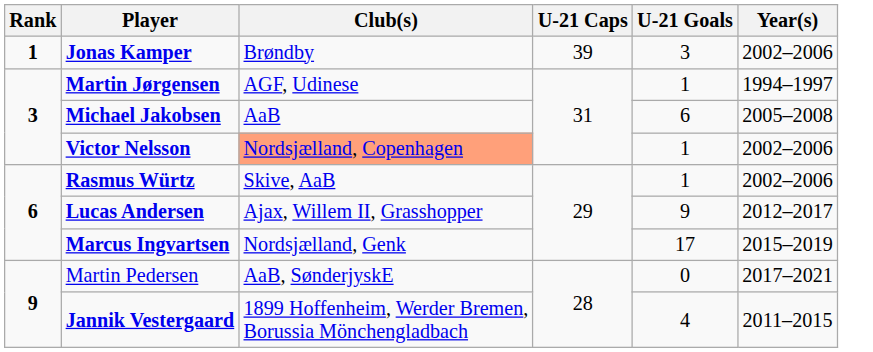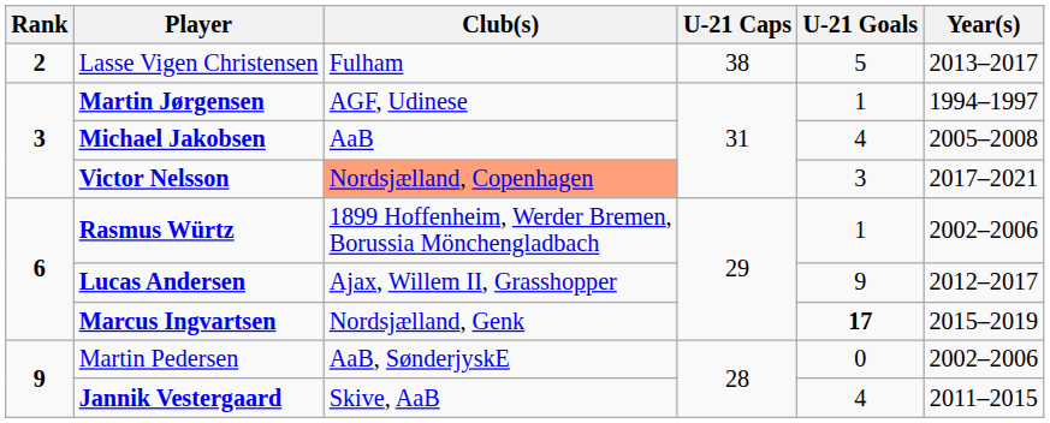 <table class="wikitable">
 <tr>
 <th colspan="1">Rank</th>
 <th rowspan="1">Player</th>
 <th rowspan="1">Club(s)</th>
 <th colspan="1">U-21 Caps</th>
 <th colspan="1">U-21 Goals</th>
 <th colspan="1">Year(s)</th>
 </tr>
 <tr>
-<td align=center 'COMMENTS ADDED FOR EASIER EDITING ---- POS><strong>1</strong></td>
-<td 'NAME><strong><a href='#'>Jonas Kamper</a></strong></td>
-<td 'CLUBS><a href='#'>Brøndby</a></td>
-<td align=center 'CAPS>39</td>
-<td align=center 'GOALS>3</td>
-<td align=center 'YEARS>2002–2006</td>
+<td align=center 'COMMENTS ADDED FOR EASIER EDITING ---- POS><strong>2</strong></td>
+<td 'NAME><a href='#'>Lasse Vigen Christensen</a></td>
+<td 'CLUBS><a href='#'>Fulham</a></td>
+<td align=center 'CAPS>38</td>
+<td align=center 'GOALS>5</td>
+<td align=center 'YEARS>2013–2017</td>
 </tr>
 <tr>
 <td align=center 'COMMENTS ADDED FOR EASIER EDITING ---- rowspan="3" POS><strong>3</strong></td>
 <td 'NAME><strong><a href='#'>Martin Jørgensen</a></strong></td>
 <td 'CLUBS><a href='#'>AGF</a>, <a href='#'>Udinese</a></td>
 <td align=center rowspan="3" 'CAPS>31</td>
 <td align=center 'GOALS>1</td>
 <td align=center 'YEARS>1994–1997</td>
 </tr>
 <tr>
 <td 'NAME><strong><a href='#'>Michael Jakobsen</a></strong></td>
 <td 'CLUBS><a href='#'>AaB</a></td>
-<td align=center 'GOALS>6</td>
+<td align=center 'GOALS>4</td>
 <td align=center 'YEARS>2005–2008</td>
 </tr>
 <tr>
 <td 'NAME><strong><a href='#'>Victor Nelsson</a></strong></td>
 <td 'CLUBS style="background: lightsalmon;"><a href='#'>Nordsjælland</a>, <a href='#'>Copenhagen</a></td>
-<td align=center 'GOALS>1</td>
-<td align=center 'YEARS>2002–2006</td>
+<td align=center 'GOALS>3</td>
+<td align=center 'YEARS>2017–2021</td>
 </tr>
 <tr>
 <td align=center 'COMMENTS ADDED FOR EASIER EDITING ---- rowspan="3" POS><strong>6</strong></td>
 <td 'NAME><strong><a href='#'>Rasmus Würtz</a></strong></td>
-<td 'CLUBS><a href='#'>Skive</a>, <a href='#'>AaB</a></td>
+<td 'CLUBS><a href='#'>1899 Hoffenheim</a>, <a href='#'>Werder Bremen</a>,<br><a href='#'>Borussia Mönchengladbach</a></td>
 <td align=center rowspan="3" 'CAPS>29</td>
 <td align=center 'GOALS>1</td>
 <td align=center 'YEARS>2002–2006</td>
 </tr>
 <tr>
 <td 'NAME><strong><a href='#'>Lucas Andersen</a></strong></td>
 <td 'CLUBS><a href='#'>Ajax</a>, <a href='#'>Willem II</a>, <a href='#'>Grasshopper</a></td>
 <td align=center 'GOALS>9</td>
 <td align=center 'YEARS>2012–2017</td>
 </tr>
 <tr>
 <td 'NAME><strong><a href='#'>Marcus Ingvartsen</a></strong></td>
 <td 'CLUBS><a href='#'>Nordsjælland</a>, <a href='#'>Genk</a></td>
-<td align=center 'GOALS>17</td>
+<td align=center 'GOALS><strong>17</strong></td>
 <td align=center 'YEARS>2015–2019</td>
 </tr>
 <tr>
 <td align=center 'COMMENTS ADDED FOR EASIER EDITING ---- rowspan="2" POS><strong>9</strong></td>
 <td 'NAME><a href='#'>Martin Pedersen</a></td>
 <td 'CLUBS><a href='#'>AaB</a>, <a href='#'>SønderjyskE</a></td>
 <td align=center rowspan="2" 'CAPS>28</td>
 <td align=center 'GOALS>0</td>
-<td align=center 'YEARS>2017–2021</td>
+<td align=center 'YEARS>2002–2006</td>
 </tr>
 <tr>
 <td 'NAME><strong><a href='#'>Jannik Vestergaard</a></strong></td>
-<td 'CLUBS><a href='#'>1899 Hoffenheim</a>, <a href='#'>Werder Bremen</a>,<br><a href='#'>Borussia Mönchengladbach</a></td>
+<td 'CLUBS><a href='#'>Skive</a>, <a href='#'>AaB</a></td>
 <td align=center 'GOALS>4</td>
 <td align=center 'YEARS>2011–2015</td>
 </tr>
 </table>
